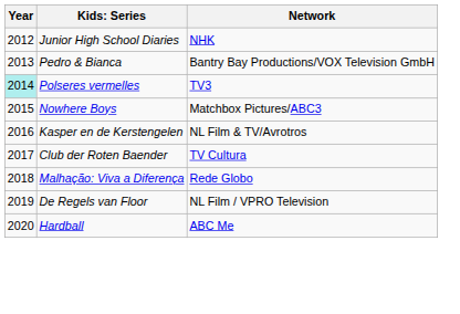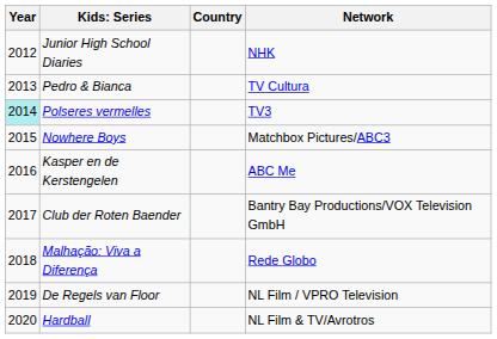 <table class="wikitable" style="font-size:1.00em; line-height:1.5em;">
 <tr>
 <th>Year</th>
 <th>Kids: Series</th>
+<th>Country</th>
 <th>Network</th>
 </tr>
 <tr>
 <td>2012</td>
 <td><em>Junior High School Diaries</em></td>
+<td></td>
 <td><a href='#'>NHK</a></td>
 </tr>
 <tr>
 <td>2013</td>
 <td><em>Pedro & Bianca</em></td>
-<td>Bantry Bay Productions/VOX Television GmbH</td>
+<td></td>
+<td><a href='#'>TV Cultura</a></td>
 </tr>
 <tr>
 <td style="background: paleturquoise;">2014</td>
 <td><em><a href='#'>Polseres vermelles</a></em></td>
+<td></td>
 <td><a href='#'>TV3</a></td>
 </tr>
 <tr>
 <td>2015</td>
 <td><em><a href='#'>Nowhere Boys</a></em></td>
+<td></td>
 <td>Matchbox Pictures/<a href='#'>ABC3</a></td>
 </tr>
 <tr>
 <td>2016</td>
 <td><em>Kasper en de Kerstengelen</em></td>
-<td>NL Film & TV/Avrotros</td>
+<td></td>
+<td><a href='#'>ABC Me</a></td>
 </tr>
 <tr>
 <td>2017</td>
 <td><em>Club der Roten Baender</em></td>
-<td><a href='#'>TV Cultura</a></td>
+<td></td>
+<td>Bantry Bay Productions/VOX Television GmbH</td>
 </tr>
 <tr>
 <td>2018</td>
 <td><em><a href='#'>Malhação: Viva a Diferença</a></em></td>
+<td></td>
 <td><a href='#'>Rede Globo</a></td>
 </tr>
 <tr>
 <td>2019</td>
 <td><em>De Regels van Floor</em></td>
+<td></td>
 <td>NL Film / VPRO Television</td>
 </tr>
 <tr>
 <td>2020</td>
 <td><em><a href='#'>Hardball</a></em></td>
-<td><a href='#'>ABC Me</a></td>
+<td></td>
+<td>NL Film & TV/Avrotros</td>
 </tr>
 </table>
